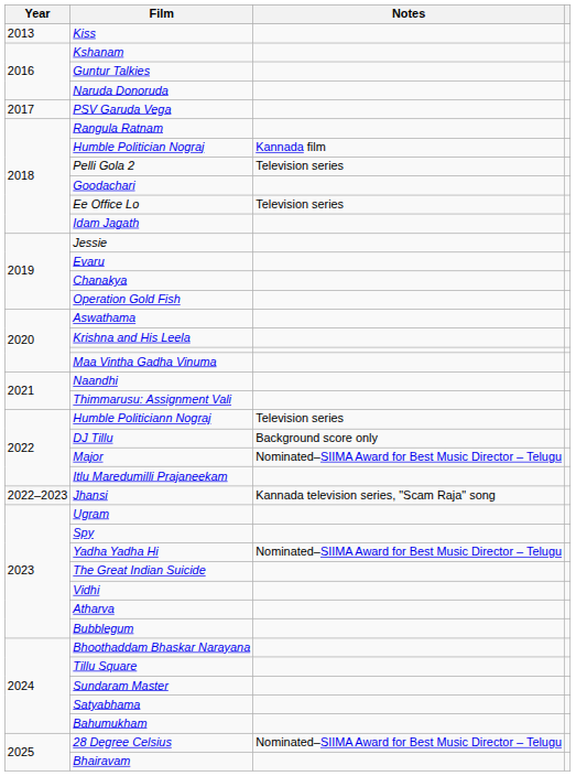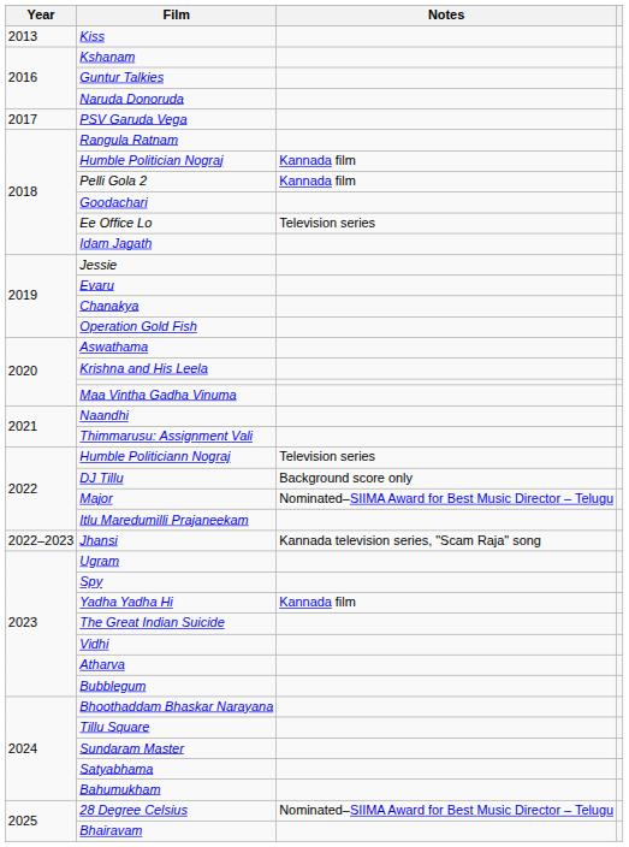 <table class="wikitable sortable">
 <tr style="background:#ccc; text-align:center;">
 <th>Year</th>
 <th>Film</th>
 <th scope="col" class="unsortable">Notes</th>
 <th scope="col" class="unsortable"></th>
 </tr>
 <tr>
 <td>2013</td>
 <td><em><a href='#'>Kiss</a></em></td>
 <td></td>
 <td></td>
 </tr>
 <tr>
 <td rowspan="3">2016</td>
 <td><em><a href='#'>Kshanam</a></em></td>
 <td></td>
 <td></td>
 </tr>
 <tr>
 <td><em><a href='#'>Guntur Talkies</a></em></td>
 <td></td>
 <td></td>
 </tr>
 <tr>
 <td><em><a href='#'>Naruda Donoruda</a></em></td>
 <td></td>
 <td></td>
 </tr>
 <tr>
 <td>2017</td>
 <td><em><a href='#'>PSV Garuda Vega</a></em></td>
 <td></td>
 <td></td>
 </tr>
 <tr>
 <td rowspan="6">2018</td>
 <td><em><a href='#'>Rangula Ratnam</a></em></td>
 <td></td>
 <td></td>
 </tr>
 <tr>
 <td><em><a href='#'>Humble Politician Nograj</a></em></td>
 <td><a href='#'>Kannada</a> film</td>
 <td></td>
 </tr>
 <tr>
 <td><em>Pelli Gola 2</em></td>
-<td>Television series</td>
+<td><a href='#'>Kannada</a> film</td>
 <td></td>
 </tr>
 <tr>
 <td><em><a href='#'>Goodachari</a></em></td>
 <td></td>
 <td></td>
 </tr>
 <tr>
 <td><em>Ee Office Lo</em></td>
 <td>Television series</td>
 <td></td>
 </tr>
 <tr>
 <td><em><a href='#'>Idam Jagath</a></em></td>
 <td></td>
 <td></td>
 </tr>
 <tr>
 <td rowspan="4">2019</td>
 <td><em>Jessie</em></td>
 <td></td>
 <td></td>
 </tr>
 <tr>
 <td><em><a href='#'>Evaru</a></em></td>
 <td></td>
 <td></td>
 </tr>
 <tr>
 <td><em><a href='#'>Chanakya</a></em></td>
 <td></td>
 <td></td>
 </tr>
 <tr>
 <td><em><a href='#'>Operation Gold Fish</a></em></td>
 <td></td>
 <td></td>
 </tr>
 <tr>
 <td rowspan="4">2020</td>
 <td><em><a href='#'>Aswathama</a></em></td>
 <td></td>
 <td></td>
 </tr>
 <tr>
 <td><em><a href='#'>Krishna and His Leela</a></em></td>
 <td></td>
 <td></td>
 </tr>
 <tr>
 <td></td>
 <td></td>
 <td></td>
 </tr>
 <tr>
 <td><em><a href='#'>Maa Vintha Gadha Vinuma</a></em></td>
 <td></td>
 <td></td>
 </tr>
 <tr>
 <td rowspan="2">2021</td>
 <td><em><a href='#'>Naandhi</a></em></td>
 <td></td>
 <td></td>
 </tr>
 <tr>
 <td><em><a href='#'>Thimmarusu: Assignment Vali</a></em></td>
 <td></td>
 <td></td>
 </tr>
 <tr>
 <td rowspan="4">2022</td>
 <td><em><a href='#'>Humble Politiciann Nograj</a></em></td>
 <td>Television series</td>
 <td></td>
 </tr>
 <tr>
 <td><em><a href='#'>DJ Tillu</a></em></td>
 <td>Background score only</td>
 <td></td>
 </tr>
 <tr>
 <td><em><a href='#'>Major</a></em></td>
 <td>Nominated–<a href='#'>SIIMA Award for Best Music Director – Telugu</a></td>
 <td></td>
 </tr>
 <tr>
 <td><em><a href='#'>Itlu Maredumilli Prajaneekam</a></em></td>
 <td></td>
 <td></td>
 </tr>
 <tr>
 <td>2022–2023</td>
 <td><em><a href='#'>Jhansi</a></em></td>
 <td>Kannada television series, "Scam Raja" song</td>
 <td></td>
 </tr>
 <tr>
 <td rowspan="7">2023</td>
 <td><em> <a href='#'>Ugram</a></em></td>
 <td></td>
 <td></td>
 </tr>
 <tr>
 <td><em><a href='#'>Spy</a></em></td>
 <td></td>
 <td></td>
 </tr>
 <tr>
 <td><em><a href='#'>Yadha Yadha Hi</a></em></td>
-<td>Nominated–<a href='#'>SIIMA Award for Best Music Director – Telugu</a></td>
+<td><a href='#'>Kannada</a> film</td>
 <td></td>
 </tr>
 <tr>
 <td><em><a href='#'>The Great Indian Suicide</a></em></td>
 <td></td>
 <td></td>
 </tr>
 <tr>
 <td><em><a href='#'>Vidhi</a></em></td>
 <td></td>
 <td></td>
 </tr>
 <tr>
 <td><em> <a href='#'>Atharva</a></em></td>
 <td></td>
 <td></td>
 </tr>
 <tr>
 <td><em><a href='#'>Bubblegum</a></em></td>
 <td></td>
 <td></td>
 </tr>
 <tr>
 <td rowspan="5">2024</td>
 <td><em><a href='#'>Bhoothaddam Bhaskar Narayana</a></em></td>
 <td></td>
 <td></td>
 </tr>
 <tr>
 <td><em><a href='#'>Tillu Square</a></em></td>
 <td></td>
 <td></td>
 </tr>
 <tr>
 <td><em><a href='#'>Sundaram Master</a> </em></td>
 <td></td>
 <td></td>
 </tr>
 <tr>
 <td><em><a href='#'>Satyabhama</a></em></td>
 <td></td>
 <td></td>
 </tr>
 <tr>
 <td><em><a href='#'>Bahumukham</a></em></td>
 <td></td>
 <td></td>
 </tr>
 <tr>
 <td rowspan="2">2025</td>
 <td><em><a href='#'>28 Degree Celsius</a></em></td>
 <td>Nominated–<a href='#'>SIIMA Award for Best Music Director – Telugu</a></td>
 <td></td>
 </tr>
 <tr>
 <td><em><a href='#'>Bhairavam</a></em></td>
 <td></td>
 <td></td>
 </tr>
 </table>
